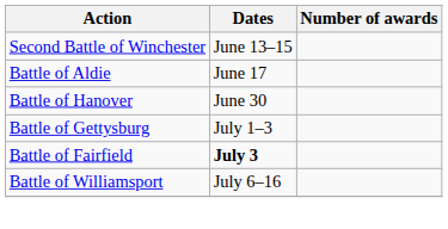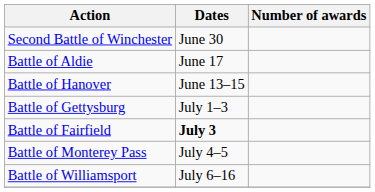 <table class="wikitable">
 <tr>
 <th>Action</th>
 <th>Dates</th>
 <th>Number of awards</th>
 </tr>
 <tr>
 <td><a href='#'>Second Battle of Winchester</a></td>
-<td>June 13–15</td>
+<td>June 30</td>
 <td></td>
 </tr>
 <tr>
 <td><a href='#'>Battle of Aldie</a></td>
 <td>June 17</td>
 <td></td>
 </tr>
 <tr>
 <td><a href='#'>Battle of Hanover</a></td>
-<td>June 30</td>
+<td>June 13–15</td>
 <td></td>
 </tr>
 <tr>
 <td><a href='#'>Battle of Gettysburg</a></td>
 <td>July 1–3</td>
 <td></td>
 </tr>
 <tr>
 <td><a href='#'>Battle of Fairfield</a></td>
 <td><strong>July 3</strong></td>
 <td></td>
 </tr>
 <tr>
+<td><a href='#'>Battle of Monterey Pass</a></td>
+<td>July 4–5</td>
+<td></td>
+</tr>
+<tr>
 <td><a href='#'>Battle of Williamsport</a></td>
 <td>July 6–16</td>
 <td></td>
 </tr>
 <tr>
 </tr>
 </table>
